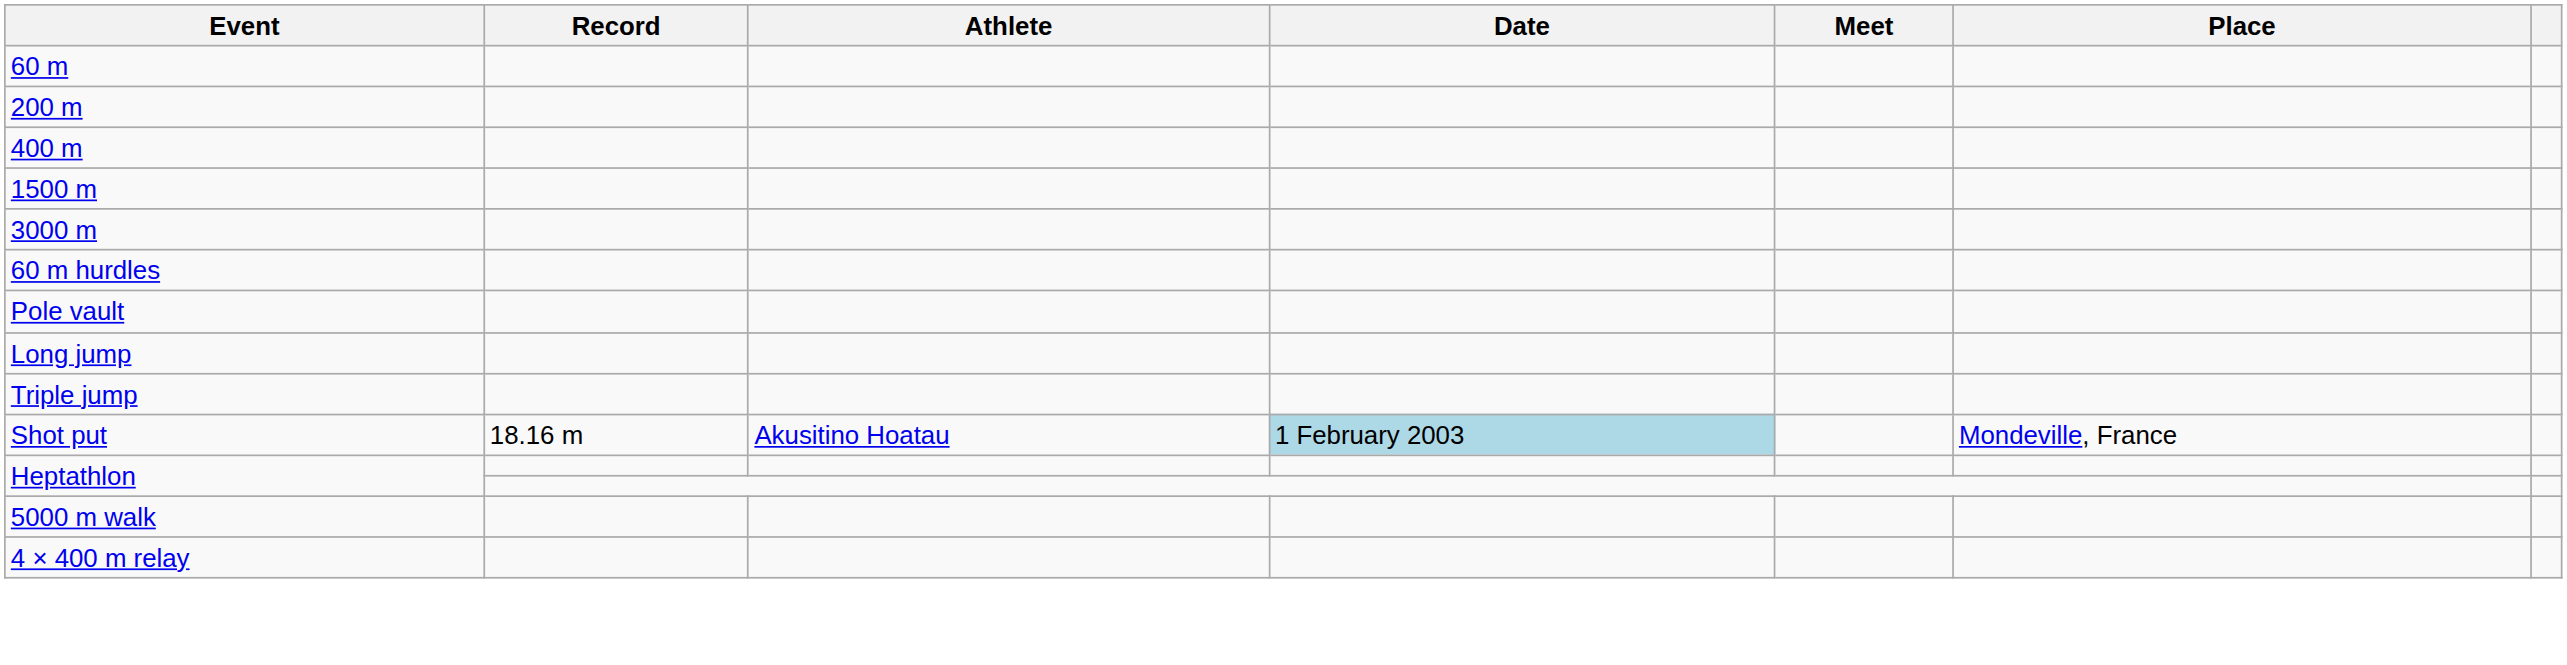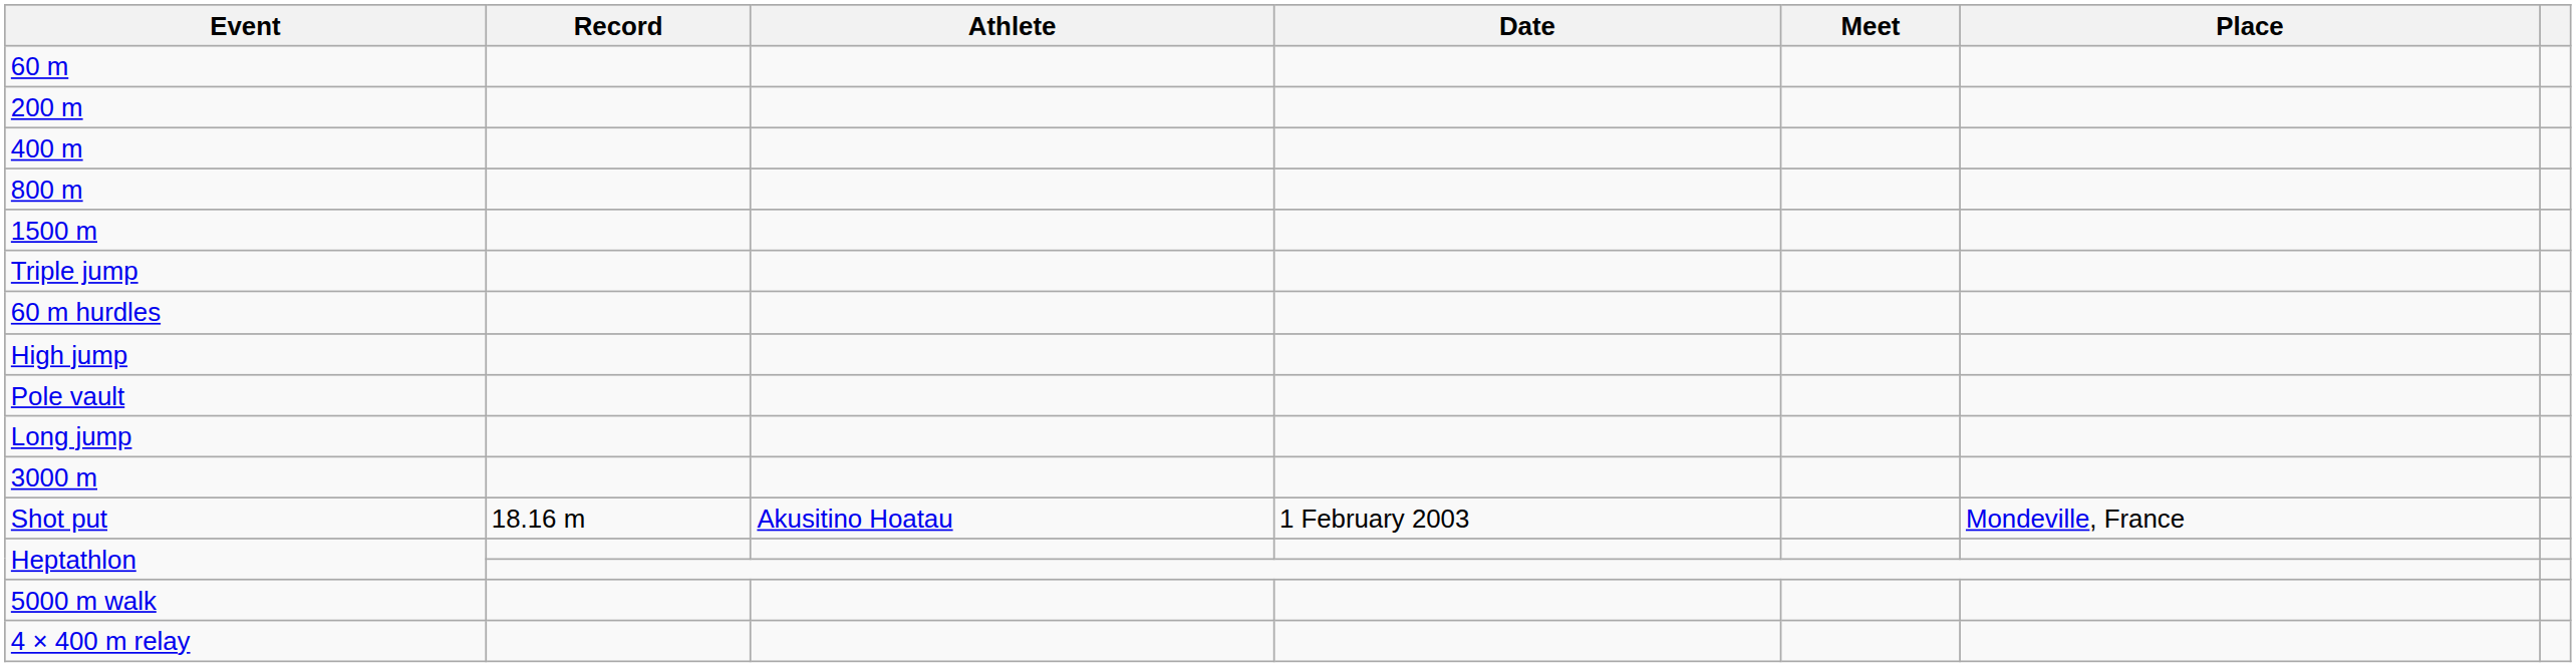 <table class="wikitable" style="font-size:95%; width: 95%;">
 <tr>
 <th>Event</th>
 <th>Record</th>
 <th>Athlete</th>
 <th>Date</th>
 <th>Meet</th>
 <th>Place</th>
 <th></th>
 </tr>
 <tr>
 <td><a href='#'>60 m</a></td>
 <td></td>
 <td></td>
 <td></td>
 <td></td>
 <td></td>
 <td></td>
 </tr>
 <tr>
 <td><a href='#'>200 m</a></td>
 <td></td>
 <td></td>
 <td></td>
 <td></td>
 <td></td>
 <td></td>
 </tr>
 <tr>
 <td><a href='#'>400 m</a></td>
 <td></td>
 <td></td>
 <td></td>
 <td></td>
 <td></td>
 <td></td>
 </tr>
 <tr>
+<td><a href='#'>800 m</a></td>
+<td></td>
+<td></td>
+<td></td>
+<td></td>
+<td></td>
+<td></td>
+</tr>
+<tr>
 <td><a href='#'>1500 m</a></td>
 <td></td>
 <td></td>
 <td></td>
 <td></td>
 <td></td>
 <td></td>
 </tr>
 <tr>
-<td><a href='#'>3000 m</a></td>
+<td><a href='#'>Triple jump</a></td>
 <td></td>
 <td></td>
 <td></td>
 <td></td>
 <td></td>
 <td></td>
 </tr>
 <tr>
 <td><a href='#'>60 m hurdles</a></td>
+<td></td>
+<td></td>
+<td></td>
+<td></td>
+<td></td>
+<td></td>
+</tr>
+<tr>
+<td><a href='#'>High jump</a></td>
 <td></td>
 <td></td>
 <td></td>
 <td></td>
 <td></td>
 <td></td>
 </tr>
 <tr>
 <td><a href='#'>Pole vault</a></td>
 <td></td>
 <td></td>
 <td></td>
 <td></td>
 <td></td>
 <td></td>
 </tr>
 <tr>
 <td><a href='#'>Long jump</a></td>
 <td></td>
 <td></td>
 <td></td>
 <td></td>
 <td></td>
 <td></td>
 </tr>
 <tr>
-<td><a href='#'>Triple jump</a></td>
+<td><a href='#'>3000 m</a></td>
 <td></td>
 <td></td>
 <td></td>
 <td></td>
 <td></td>
 <td></td>
 </tr>
 <tr>
 <td><a href='#'>Shot put</a></td>
 <td>18.16 m</td>
 <td><a href='#'>Akusitino Hoatau</a></td>
-<td style="background: lightblue;">1 February 2003</td>
+<td>1 February 2003</td>
 <td></td>
 <td><a href='#'>Mondeville</a>, France</td>
 <td></td>
 </tr>
 <tr>
 <td rowspan=2><a href='#'>Heptathlon</a></td>
 <td></td>
 <td></td>
 <td></td>
 <td></td>
 <td></td>
 <td></td>
 </tr>
 <tr>
 <td colspan=5></td>
 <td></td>
 </tr>
 <tr>
 <td><a href='#'>5000 m walk</a></td>
 <td></td>
 <td></td>
 <td></td>
 <td></td>
 <td></td>
 <td></td>
 </tr>
 <tr>
 <td><a href='#'>4 × 400 m relay</a></td>
 <td></td>
 <td></td>
 <td></td>
 <td></td>
 <td></td>
 <td></td>
 </tr>
 </table>
